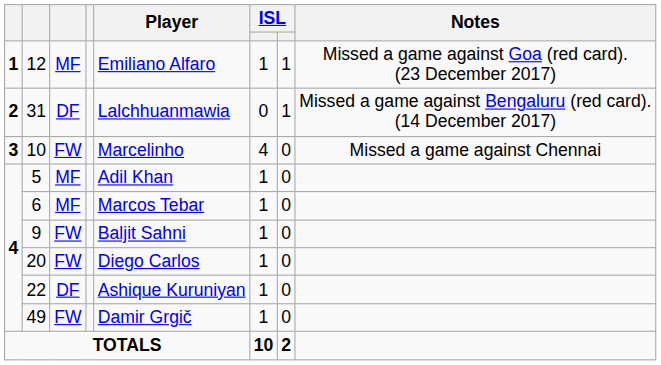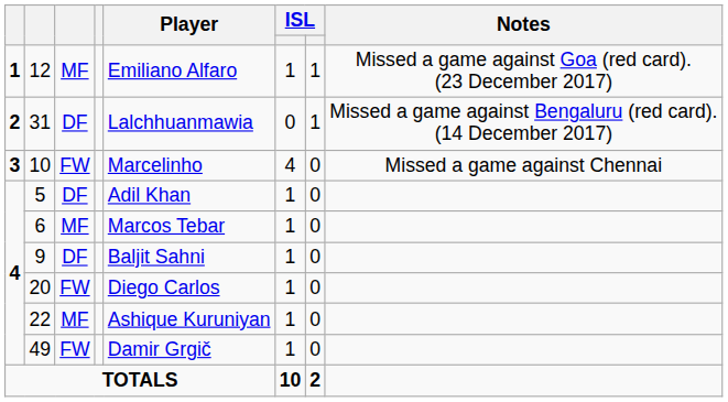 <table class="wikitable" style="text-align:center;">
 <tr>
 <th rowspan="2" !width=15></th>
 <th rowspan="2" !width=15></th>
 <th rowspan="2" !width=15></th>
 <th rowspan="2" !width=15></th>
 <th rowspan="2">Player</th>
 <th colspan="2"><a href='#'>ISL</a></th>
 <th rowspan="2">Notes</th>
 </tr>
 <tr>
 <th "width=34; background:#fe9;"></th>
 <th "width=34; background:#ff8888;"></th>
 </tr>
 <tr>
 <td rowspan=1><strong>1</strong></td>
 <td>12</td>
 <td><a href='#'>MF</a></td>
 <td></td>
 <td align=left><a href='#'>Emiliano Alfaro</a></td>
 <td>1</td>
 <td>1</td>
 <td>Missed a game against <a href='#'>Goa</a> (red card).<br>(23 December 2017)</td>
 </tr>
 <tr>
 <td rowspan=1><strong>2</strong></td>
 <td>31</td>
 <td><a href='#'>DF</a></td>
 <td></td>
 <td align=left><a href='#'>Lalchhuanmawia</a></td>
 <td>0</td>
 <td>1</td>
 <td>Missed a game against <a href='#'>Bengaluru</a> (red card).<br>(14 December 2017)</td>
 </tr>
 <tr>
 <td rowspan=1><strong>3</strong></td>
 <td>10</td>
 <td><a href='#'>FW</a></td>
 <td></td>
 <td align=left><a href='#'>Marcelinho</a></td>
 <td>4</td>
 <td>0</td>
 <td>Missed a game against Chennai</td>
 </tr>
 <tr>
 <td rowspan=6><strong>4</strong></td>
 <td>5</td>
-<td><a href='#'>MF</a></td>
+<td><a href='#'>DF</a></td>
 <td></td>
 <td align=left><a href='#'>Adil Khan</a></td>
 <td>1</td>
 <td>0</td>
 <td></td>
 </tr>
 <tr>
 <td>6</td>
 <td><a href='#'>MF</a></td>
 <td></td>
 <td align=left><a href='#'>Marcos Tebar</a></td>
 <td>1</td>
 <td>0</td>
 <td></td>
 </tr>
 <tr>
 <td>9</td>
-<td><a href='#'>FW</a></td>
+<td><a href='#'>DF</a></td>
 <td></td>
 <td align=left><a href='#'>Baljit Sahni</a></td>
 <td>1</td>
 <td>0</td>
 <td></td>
 </tr>
 <tr>
 <td>20</td>
 <td><a href='#'>FW</a></td>
 <td></td>
 <td align=left><a href='#'>Diego Carlos</a></td>
 <td>1</td>
 <td>0</td>
 <td></td>
 </tr>
 <tr>
 <td>22</td>
-<td><a href='#'>DF</a></td>
+<td><a href='#'>MF</a></td>
 <td></td>
 <td align=left><a href='#'>Ashique Kuruniyan</a></td>
 <td>1</td>
 <td>0</td>
 <td></td>
 </tr>
 <tr>
 <td>49</td>
 <td><a href='#'>FW</a></td>
 <td></td>
 <td align=left><a href='#'>Damir Grgič</a></td>
 <td>1</td>
 <td>0</td>
 <td></td>
 </tr>
 <tr>
 <td colspan=5><strong>TOTALS</strong></td>
 <td><strong>10</strong></td>
 <td><strong>2</strong></td>
 <td></td>
 </tr>
 </table>
